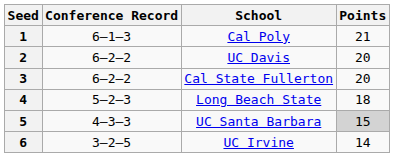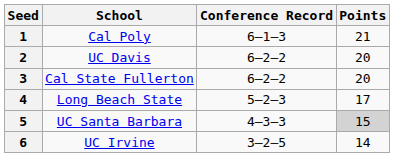 <table class="wikitable" style="text-align:center">
 <tr>
 <th>Seed</th>
+<th>School</th>
 <th>Conference Record</th>
-<th>School</th>
 <th>Points</th>
 </tr>
 <tr>
 <th>1</th>
+<td><a href='#'>Cal Poly</a></td>
 <td>6–1–3</td>
-<td><a href='#'>Cal Poly</a></td>
 <td>21</td>
 </tr>
 <tr>
 <th>2</th>
+<td><a href='#'>UC Davis</a></td>
 <td>6–2–2</td>
-<td><a href='#'>UC Davis</a></td>
 <td>20</td>
 </tr>
 <tr>
 <th>3</th>
+<td><a href='#'>Cal State Fullerton</a></td>
 <td>6–2–2</td>
-<td><a href='#'>Cal State Fullerton</a></td>
 <td>20</td>
 </tr>
 <tr>
 <th>4</th>
+<td><a href='#'>Long Beach State</a></td>
 <td>5–2–3</td>
-<td><a href='#'>Long Beach State</a></td>
-<td>18</td>
+<td>17</td>
 </tr>
 <tr>
 <th>5</th>
+<td><a href='#'>UC Santa Barbara</a></td>
 <td>4–3–3</td>
-<td><a href='#'>UC Santa Barbara</a></td>
 <td style="background: lightgrey;">15</td>
 </tr>
 <tr>
 <th>6</th>
+<td><a href='#'>UC Irvine</a></td>
 <td>3–2–5</td>
-<td><a href='#'>UC Irvine</a></td>
 <td>14</td>
 </tr>
 </table>
